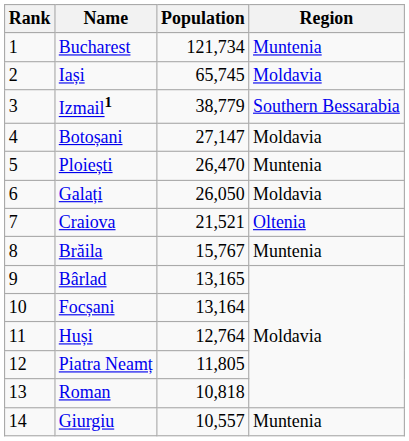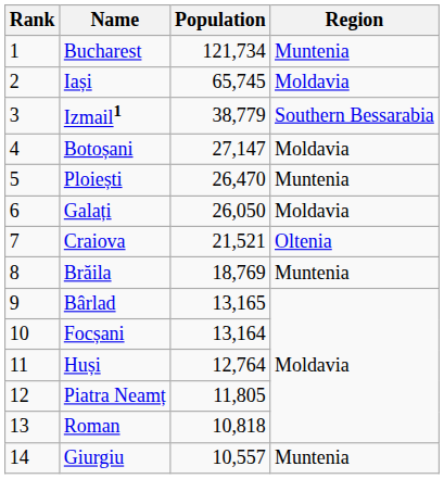 <table class="wikitable">
 <tr>
 <th>Rank</th>
 <th>Name</th>
 <th>Population</th>
 <th>Region</th>
 </tr>
 <tr>
 <td align="left">1</td>
 <td align="left"><a href='#'>Bucharest</a></td>
 <td align="right">121,734</td>
 <td align="left"><a href='#'>Muntenia</a></td>
 </tr>
 <tr>
 <td align="left">2</td>
 <td align="left"><a href='#'>Iași</a></td>
 <td align="right">65,745</td>
 <td align="left"><a href='#'>Moldavia</a></td>
 </tr>
 <tr>
 <td align="left">3</td>
 <td align="left"><a href='#'>Izmail</a><sup><strong>1</strong></sup></td>
 <td align="right">38,779</td>
 <td align="left"><a href='#'>Southern Bessarabia</a></td>
 </tr>
 <tr>
 <td align="left">4</td>
 <td align="left"><a href='#'>Botoșani</a></td>
 <td align="right">27,147</td>
 <td align="left">Moldavia</td>
 </tr>
 <tr>
 <td align="left">5</td>
 <td align="left"><a href='#'>Ploiești</a></td>
 <td align="right">26,470</td>
 <td align="left">Muntenia</td>
 </tr>
 <tr>
 <td align="left">6</td>
 <td align="left"><a href='#'>Galați</a></td>
 <td align="right">26,050</td>
 <td align="left">Moldavia</td>
 </tr>
 <tr>
 <td align="left">7</td>
 <td align="left"><a href='#'>Craiova</a></td>
 <td align="right">21,521</td>
 <td align="left"><a href='#'>Oltenia</a></td>
 </tr>
 <tr>
 <td align="left">8</td>
 <td align="left"><a href='#'>Brăila</a></td>
-<td align="right">15,767</td>
+<td align="right">18,769</td>
 <td align="left">Muntenia</td>
 </tr>
 <tr>
 <td align="left">9</td>
 <td align="left"><a href='#'>Bârlad</a></td>
 <td align="right">13,165</td>
 <td rowspan="5" align="left">Moldavia</td>
 </tr>
 <tr>
 <td align="left">10</td>
 <td align="left"><a href='#'>Focșani</a></td>
 <td align="right">13,164</td>
 </tr>
 <tr>
 <td align="left">11</td>
 <td align="left"><a href='#'>Huși</a></td>
 <td align="right">12,764</td>
 </tr>
 <tr>
 <td align="left">12</td>
 <td align="left"><a href='#'>Piatra Neamț</a></td>
 <td align="right">11,805</td>
 </tr>
 <tr>
 <td align="left">13</td>
 <td align="left"><a href='#'>Roman</a></td>
 <td align="right">10,818</td>
 </tr>
 <tr>
 <td align="left">14</td>
 <td align="left"><a href='#'>Giurgiu</a></td>
 <td align="right">10,557</td>
 <td align="left">Muntenia</td>
 </tr>
 </table>
